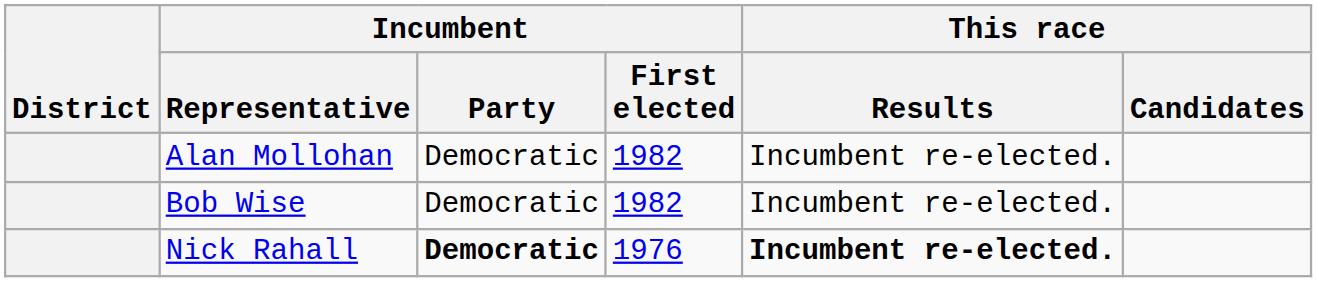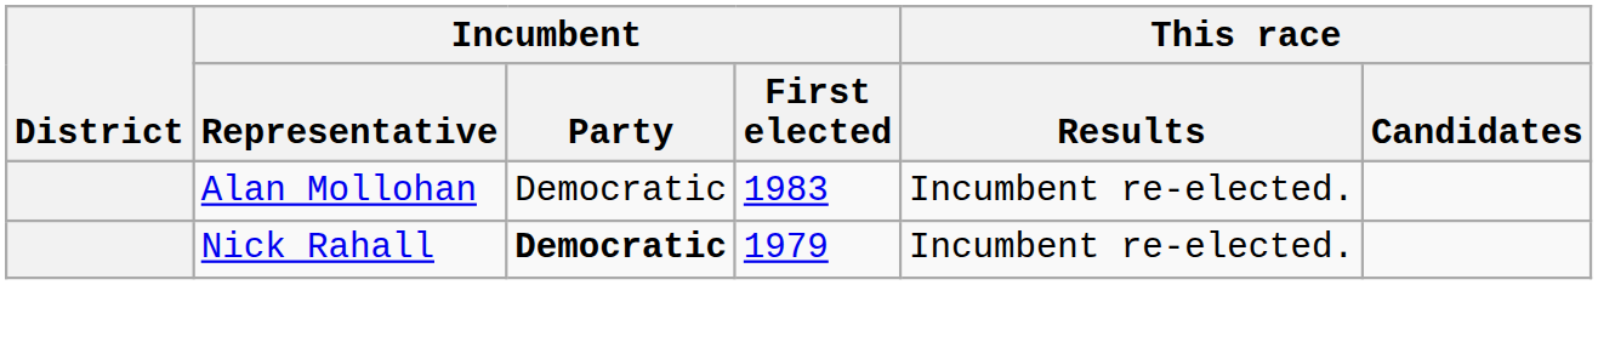 <table class=wikitable>
 <tr valign=bottom>
 <th rowspan=2>District</th>
 <th colspan=3>Incumbent</th>
 <th colspan=2>This race</th>
 </tr>
 <tr valign=bottom>
 <th>Representative</th>
 <th>Party</th>
 <th>First<br>elected</th>
 <th>Results</th>
 <th>Candidates</th>
 </tr>
 <tr>
 <th></th>
 <td><a href='#'>Alan Mollohan</a></td>
 <td>Democratic</td>
-<td><a href='#'>1982</a></td>
-<td>Incumbent re-elected.</td>
-<td nowrap></td>
-</tr>
-<tr>
-<th></th>
-<td><a href='#'>Bob Wise</a></td>
-<td>Democratic</td>
-<td><a href='#'>1982</a></td>
+<td><a href='#'>1983</a></td>
 <td>Incumbent re-elected.</td>
 <td nowrap></td>
 </tr>
 <tr>
 <th></th>
 <td><a href='#'>Nick Rahall</a></td>
 <td><strong>Democratic</strong></td>
-<td><a href='#'>1976</a></td>
-<td><strong>Incumbent re-elected.</strong></td>
+<td><a href='#'>1979</a></td>
+<td>Incumbent re-elected.</td>
 <td nowrap></td>
 </tr>
 </table>
